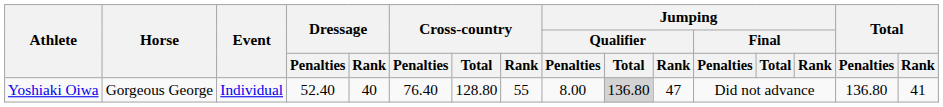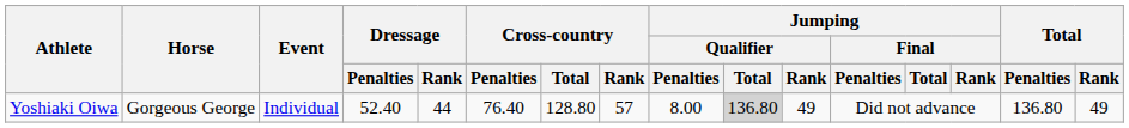 <table class=wikitable style="font-size:90%">
 <tr>
 <th rowspan="3">Athlete</th>
 <th rowspan="3">Horse</th>
 <th rowspan="3">Event</th>
 <th colspan="2" rowspan="2">Dressage</th>
 <th colspan="3" rowspan="2">Cross-country</th>
 <th colspan="6">Jumping</th>
 <th colspan="2" rowspan="2">Total</th>
 </tr>
 <tr style="font-size:95%">
 <th colspan="3">Qualifier</th>
 <th colspan="3">Final</th>
 </tr>
 <tr style="font-size:95%">
 <th>Penalties</th>
 <th>Rank</th>
 <th>Penalties</th>
 <th>Total</th>
 <th>Rank</th>
 <th>Penalties</th>
 <th>Total</th>
 <th>Rank</th>
 <th>Penalties</th>
 <th>Total</th>
 <th>Rank</th>
 <th>Penalties</th>
 <th>Rank</th>
 </tr>
 <tr align=center>
 <td align=left><a href='#'>Yoshiaki Oiwa</a></td>
 <td align=left>Gorgeous George</td>
 <td align=left><a href='#'>Individual</a></td>
 <td>52.40</td>
-<td>40</td>
+<td>44</td>
 <td>76.40</td>
 <td>128.80</td>
-<td>55</td>
+<td>57</td>
 <td>8.00</td>
 <td style="background: lightgrey;">136.80</td>
-<td>47</td>
+<td>49</td>
 <td colspan=3>Did not advance</td>
 <td>136.80</td>
-<td>41</td>
+<td>49</td>
 </tr>
 </table>
